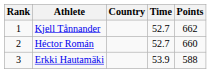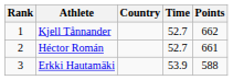 <table class="wikitable sortable" style="text-align:center">
 <tr>
 <th>Rank</th>
 <th>Athlete</th>
 <th>Country</th>
 <th>Time</th>
 <th>Points</th>
 </tr>
 <tr>
 <td>1</td>
 <td align=left><a href='#'>Kjell Tånnander</a></td>
 <td align=left></td>
 <td>52.7</td>
 <td>662</td>
 </tr>
 <tr>
 <td>2</td>
 <td align=left><a href='#'>Héctor Román</a></td>
 <td align=left></td>
 <td>52.7</td>
-<td>660</td>
+<td>661</td>
 </tr>
 <tr>
 <td>3</td>
 <td align=left><a href='#'>Erkki Hautamäki</a></td>
 <td align=left></td>
 <td>53.9</td>
 <td>588</td>
 </tr>
 </table>
